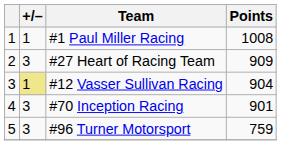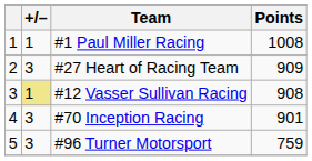 <table class="wikitable" style="font-size: 95%;">
 <tr>
 <th scope="col"></th>
 <th scope="col">+/–</th>
 <th scope="col">Team</th>
 <th scope="col">Points</th>
 </tr>
 <tr>
 <td align=center>1</td>
 <td align="left"> 1</td>
 <td> #1 <a href='#'>Paul Miller Racing</a></td>
 <td align=right>1008</td>
 </tr>
 <tr>
 <td align=center>2</td>
 <td align="left"> 3</td>
 <td> #27 Heart of Racing Team</td>
 <td align=right>909</td>
 </tr>
 <tr>
 <td align=center>3</td>
 <td align="left" style="background: khaki;"> 1</td>
 <td> #12 <a href='#'>Vasser Sullivan Racing</a></td>
-<td align=right>904</td>
+<td align=right>908</td>
 </tr>
 <tr>
 <td align=center>4</td>
 <td align="left"> 3</td>
 <td> #70 <a href='#'>Inception Racing</a></td>
 <td align=right>901</td>
 </tr>
 <tr>
 <td align=center>5</td>
 <td align="left"> 3</td>
 <td> #96 <a href='#'>Turner Motorsport</a></td>
 <td align=right>759</td>
 </tr>
 <tr>
 </tr>
 </table>
